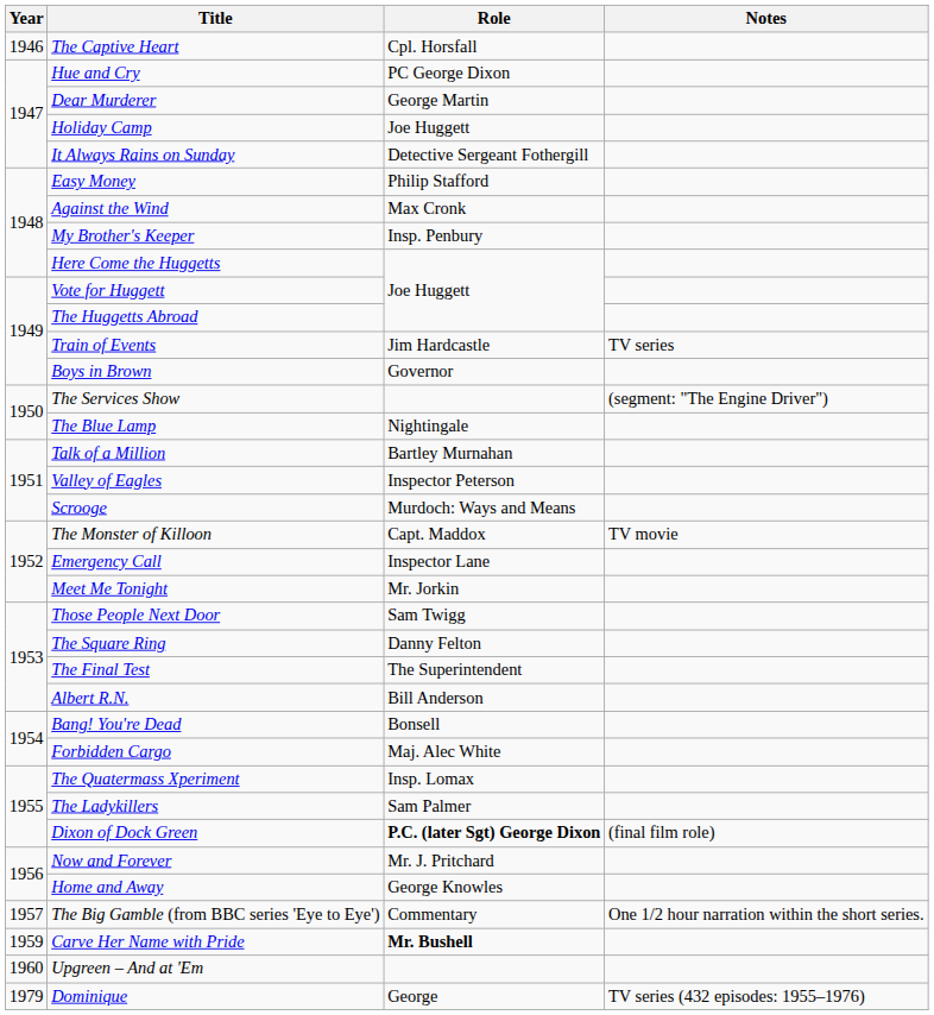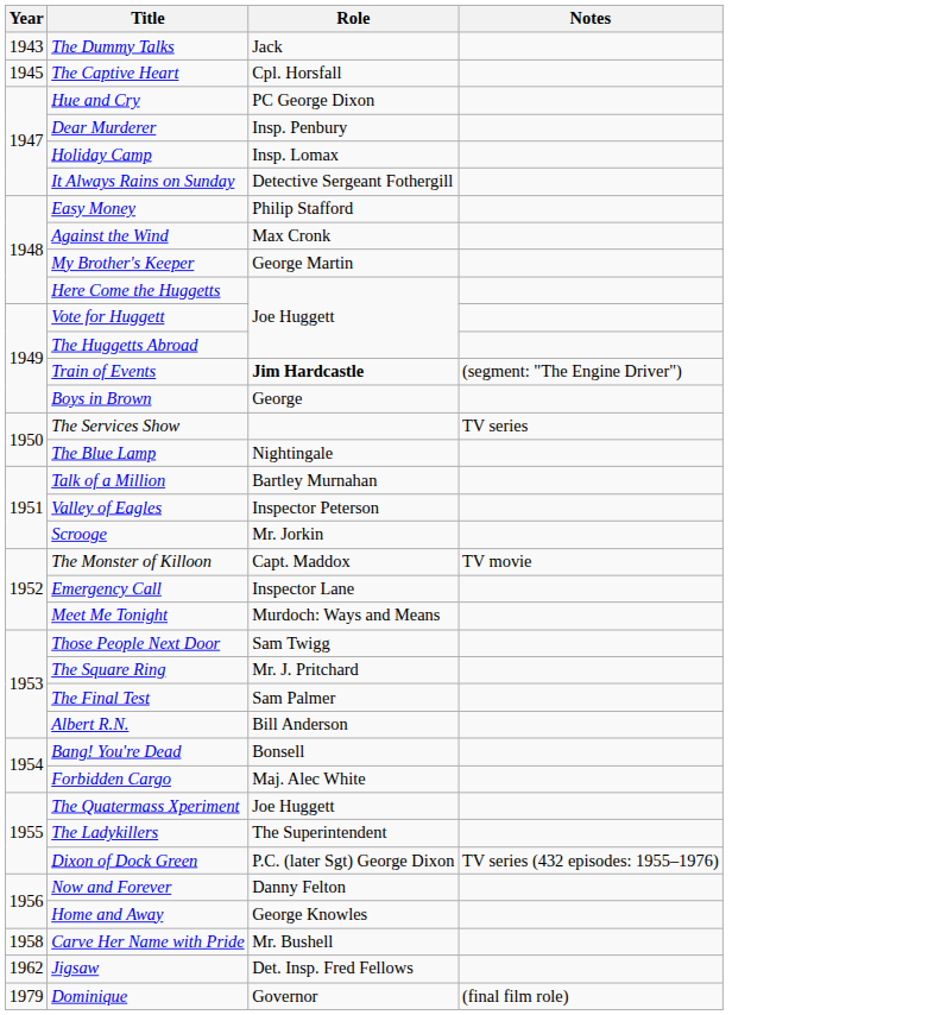 <table class="wikitable">
 <tr>
 <th>Year</th>
 <th>Title</th>
 <th>Role</th>
 <th>Notes</th>
 </tr>
 <tr>
-<td rowspan="1">1946</td>
+<td rowspan="1">1943</td>
+<td><em><a href='#'>The Dummy Talks</a></em></td>
+<td>Jack</td>
+<td></td>
+</tr>
+<tr>
+<td rowspan="1">1945</td>
 <td><em><a href='#'>The Captive Heart</a></em></td>
 <td>Cpl. Horsfall</td>
 <td></td>
 </tr>
 <tr>
 <td rowspan="4">1947</td>
 <td><em><a href='#'>Hue and Cry</a></em></td>
 <td>PC George Dixon</td>
 <td></td>
 </tr>
 <tr>
 <td><em><a href='#'>Dear Murderer</a></em></td>
-<td>George Martin</td>
+<td>Insp. Penbury</td>
 <td></td>
 </tr>
 <tr>
 <td><em><a href='#'>Holiday Camp</a></em></td>
-<td>Joe Huggett</td>
+<td>Insp. Lomax</td>
 <td></td>
 </tr>
 <tr>
 <td><em><a href='#'>It Always Rains on Sunday</a></em></td>
 <td>Detective Sergeant Fothergill</td>
 <td></td>
 </tr>
 <tr>
 <td rowspan="4">1948</td>
 <td><em><a href='#'>Easy Money</a></em></td>
 <td>Philip Stafford</td>
 <td></td>
 </tr>
 <tr>
 <td><em><a href='#'>Against the Wind</a></em></td>
 <td>Max Cronk</td>
 <td></td>
 </tr>
 <tr>
 <td><em><a href='#'>My Brother's Keeper</a></em></td>
-<td>Insp. Penbury</td>
+<td>George Martin</td>
 <td></td>
 </tr>
 <tr>
 <td><em><a href='#'>Here Come the Huggetts</a></em></td>
 <td rowspan="3">Joe Huggett</td>
 <td></td>
 </tr>
 <tr>
 <td rowspan="4">1949</td>
 <td><em><a href='#'>Vote for Huggett</a></em></td>
 <td></td>
 </tr>
 <tr>
 <td><em><a href='#'>The Huggetts Abroad</a></em></td>
 <td></td>
 </tr>
 <tr>
 <td><em><a href='#'>Train of Events</a></em></td>
-<td>Jim Hardcastle</td>
-<td>TV series</td>
+<td><strong>Jim Hardcastle</strong></td>
+<td>(segment: "The Engine Driver")</td>
 </tr>
 <tr>
 <td><em><a href='#'>Boys in Brown</a></em></td>
-<td>Governor</td>
+<td>George</td>
 <td></td>
 </tr>
 <tr>
 <td rowspan="2">1950</td>
 <td><em>The Services Show</em></td>
 <td></td>
-<td>(segment: "The Engine Driver")</td>
+<td>TV series</td>
 </tr>
 <tr>
 <td><em><a href='#'>The Blue Lamp</a></em></td>
 <td>Nightingale</td>
 <td></td>
 </tr>
 <tr>
 <td rowspan="3">1951</td>
 <td><em><a href='#'>Talk of a Million</a></em></td>
 <td>Bartley Murnahan</td>
 <td></td>
 </tr>
 <tr>
 <td><em><a href='#'>Valley of Eagles</a></em></td>
 <td>Inspector Peterson</td>
 <td></td>
 </tr>
 <tr>
 <td><em><a href='#'>Scrooge</a></em></td>
-<td>Murdoch: Ways and Means</td>
+<td>Mr. Jorkin</td>
 <td></td>
 </tr>
 <tr>
 <td rowspan="3">1952</td>
 <td><em>The Monster of Killoon</em></td>
 <td>Capt. Maddox</td>
 <td>TV movie</td>
 </tr>
 <tr>
 <td><em><a href='#'>Emergency Call</a></em></td>
 <td>Inspector Lane</td>
 <td></td>
 </tr>
 <tr>
 <td><em><a href='#'>Meet Me Tonight</a></em></td>
-<td>Mr. Jorkin</td>
+<td>Murdoch: Ways and Means</td>
 <td></td>
 </tr>
 <tr>
 <td rowspan="4">1953</td>
 <td><em><a href='#'>Those People Next Door</a></em></td>
 <td>Sam Twigg</td>
 <td></td>
 </tr>
 <tr>
 <td><em><a href='#'>The Square Ring</a></em></td>
-<td>Danny Felton</td>
+<td>Mr. J. Pritchard</td>
 <td></td>
 </tr>
 <tr>
 <td><em><a href='#'>The Final Test</a></em></td>
-<td>The Superintendent</td>
+<td>Sam Palmer</td>
 <td></td>
 </tr>
 <tr>
 <td><em><a href='#'>Albert R.N.</a></em></td>
 <td>Bill Anderson</td>
 <td></td>
 </tr>
 <tr>
 <td rowspan="2">1954</td>
 <td><em><a href='#'>Bang! You're Dead</a></em></td>
 <td>Bonsell</td>
 <td></td>
 </tr>
 <tr>
 <td><em><a href='#'>Forbidden Cargo</a></em></td>
 <td>Maj. Alec White</td>
 <td></td>
 </tr>
 <tr>
 <td rowspan="3">1955</td>
 <td><em><a href='#'>The Quatermass Xperiment</a></em></td>
-<td>Insp. Lomax</td>
+<td>Joe Huggett</td>
 <td></td>
 </tr>
 <tr>
 <td><em><a href='#'>The Ladykillers</a></em></td>
-<td>Sam Palmer</td>
+<td>The Superintendent</td>
 <td></td>
 </tr>
 <tr>
 <td><em><a href='#'>Dixon of Dock Green</a></em></td>
-<td><strong>P.C. (later Sgt) George Dixon</strong></td>
-<td>(final film role)</td>
+<td>P.C. (later Sgt) George Dixon</td>
+<td>TV series (432 episodes: 1955–1976)</td>
 </tr>
 <tr>
 <td rowspan="2">1956</td>
 <td><em><a href='#'>Now and Forever</a></em></td>
-<td>Mr. J. Pritchard</td>
+<td>Danny Felton</td>
 <td></td>
 </tr>
 <tr>
 <td><em><a href='#'>Home and Away</a></em></td>
 <td>George Knowles</td>
 <td></td>
 </tr>
 <tr>
-<td rowspan ="1">1957</td>
-<td><em>The Big Gamble</em> (from BBC series 'Eye to Eye')</td>
-<td>Commentary</td>
-<td>One 1/2 hour narration within the short series.</td>
-</tr>
-<tr>
-<td rowspan="1">1959</td>
+<td rowspan="1">1958</td>
 <td><em><a href='#'>Carve Her Name with Pride</a></em></td>
-<td><strong>Mr. Bushell</strong></td>
+<td>Mr. Bushell</td>
 <td></td>
 </tr>
 <tr>
-<td rowspan="1">1960</td>
-<td><em>Upgreen – And at 'Em</em></td>
-<td></td>
+<td rowspan="1">1962</td>
+<td><em><a href='#'>Jigsaw</a></em></td>
+<td>Det. Insp. Fred Fellows</td>
 <td></td>
 </tr>
 <tr>
 <td rowspan="1">1979</td>
 <td><em><a href='#'>Dominique</a></em></td>
-<td>George</td>
-<td>TV series (432 episodes: 1955–1976)</td>
+<td>Governor</td>
+<td>(final film role)</td>
 </tr>
 </table>
